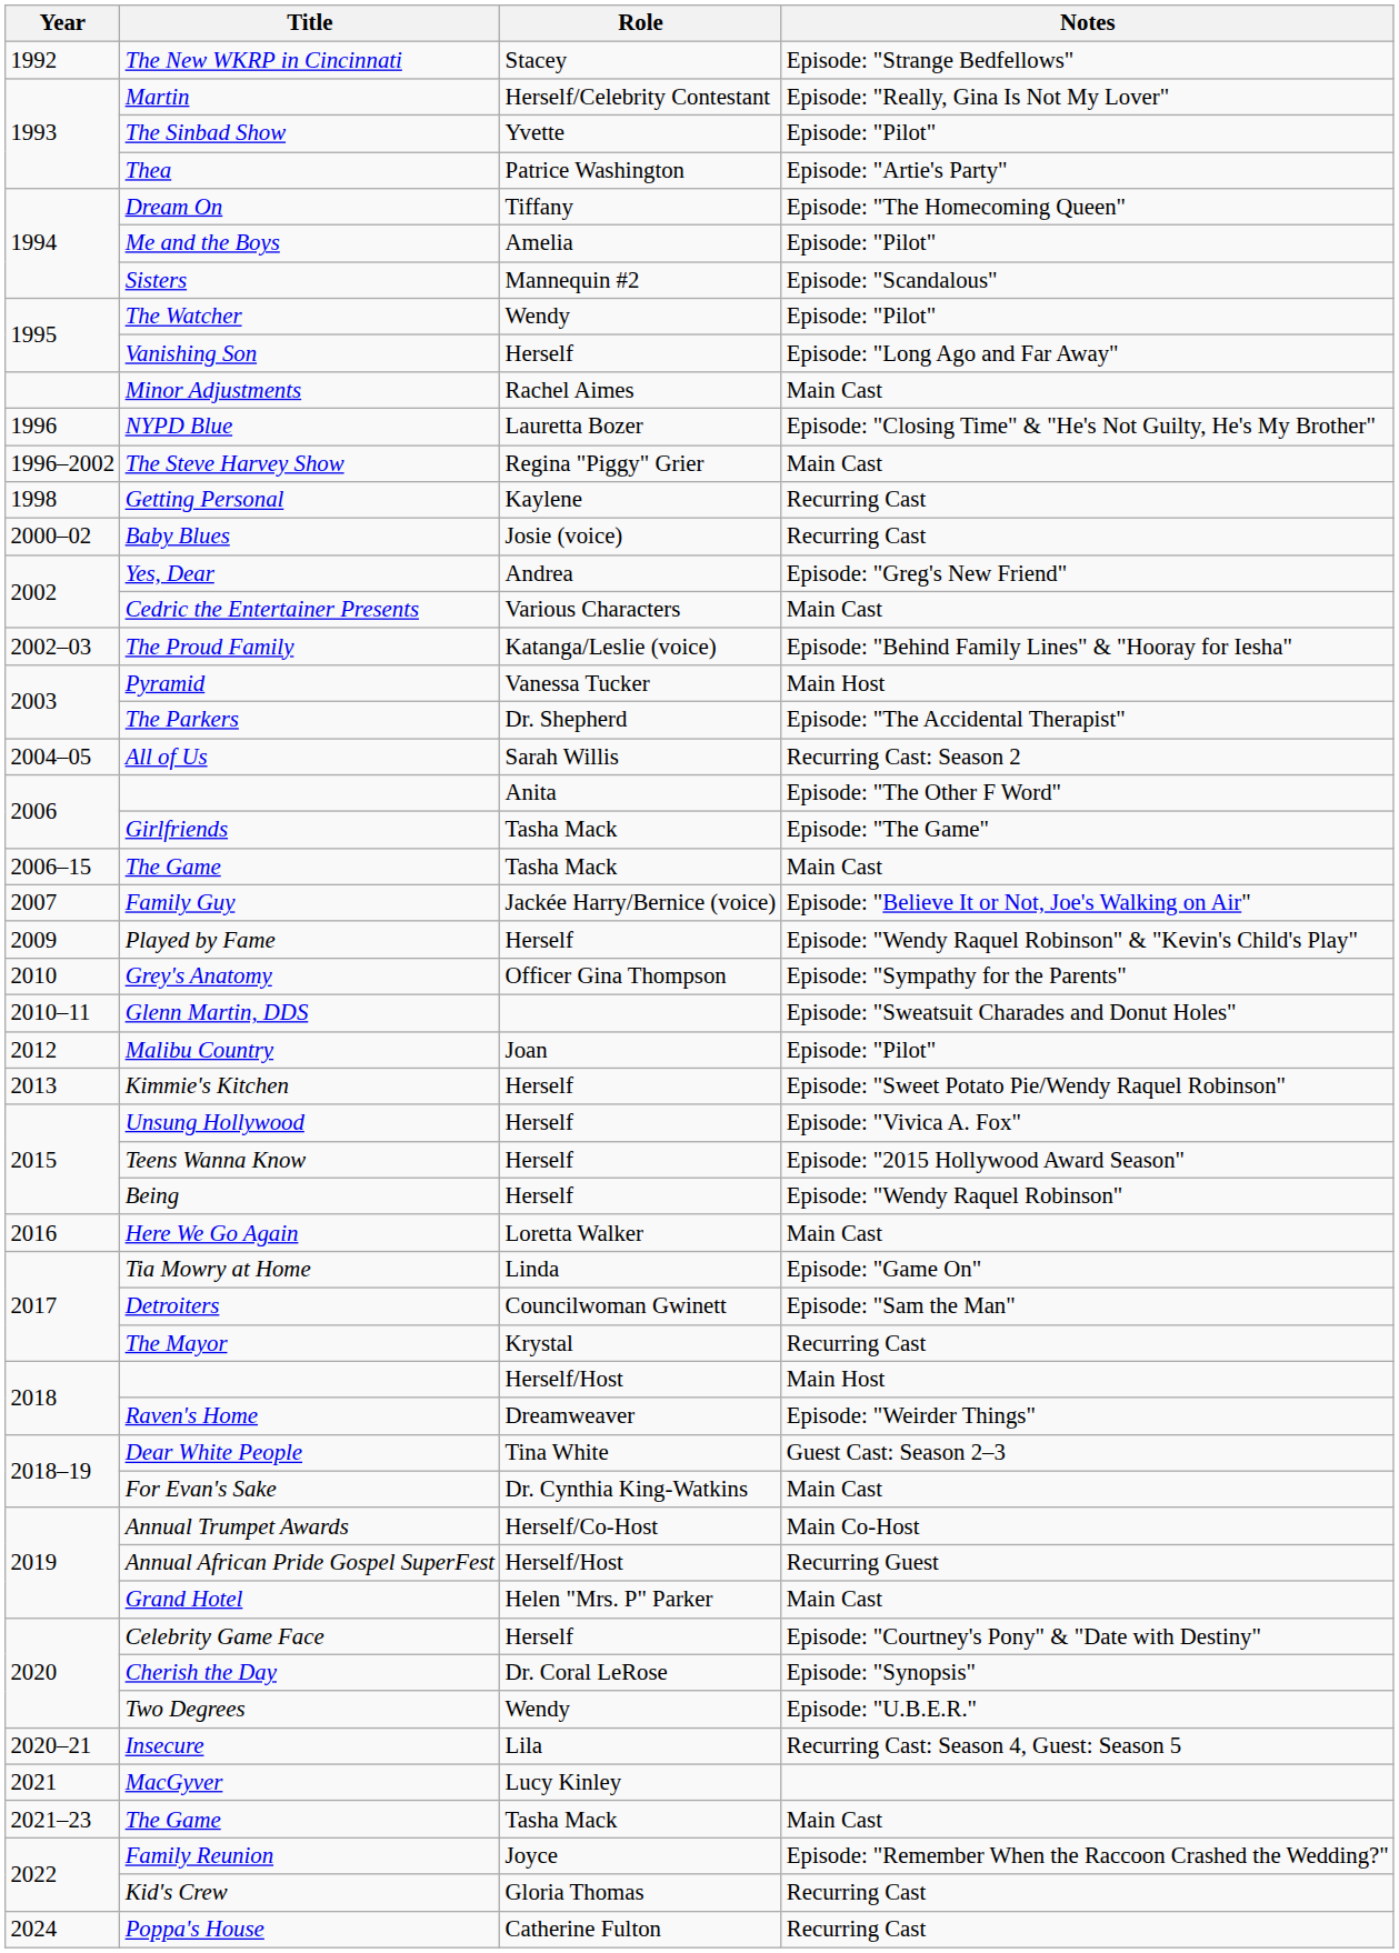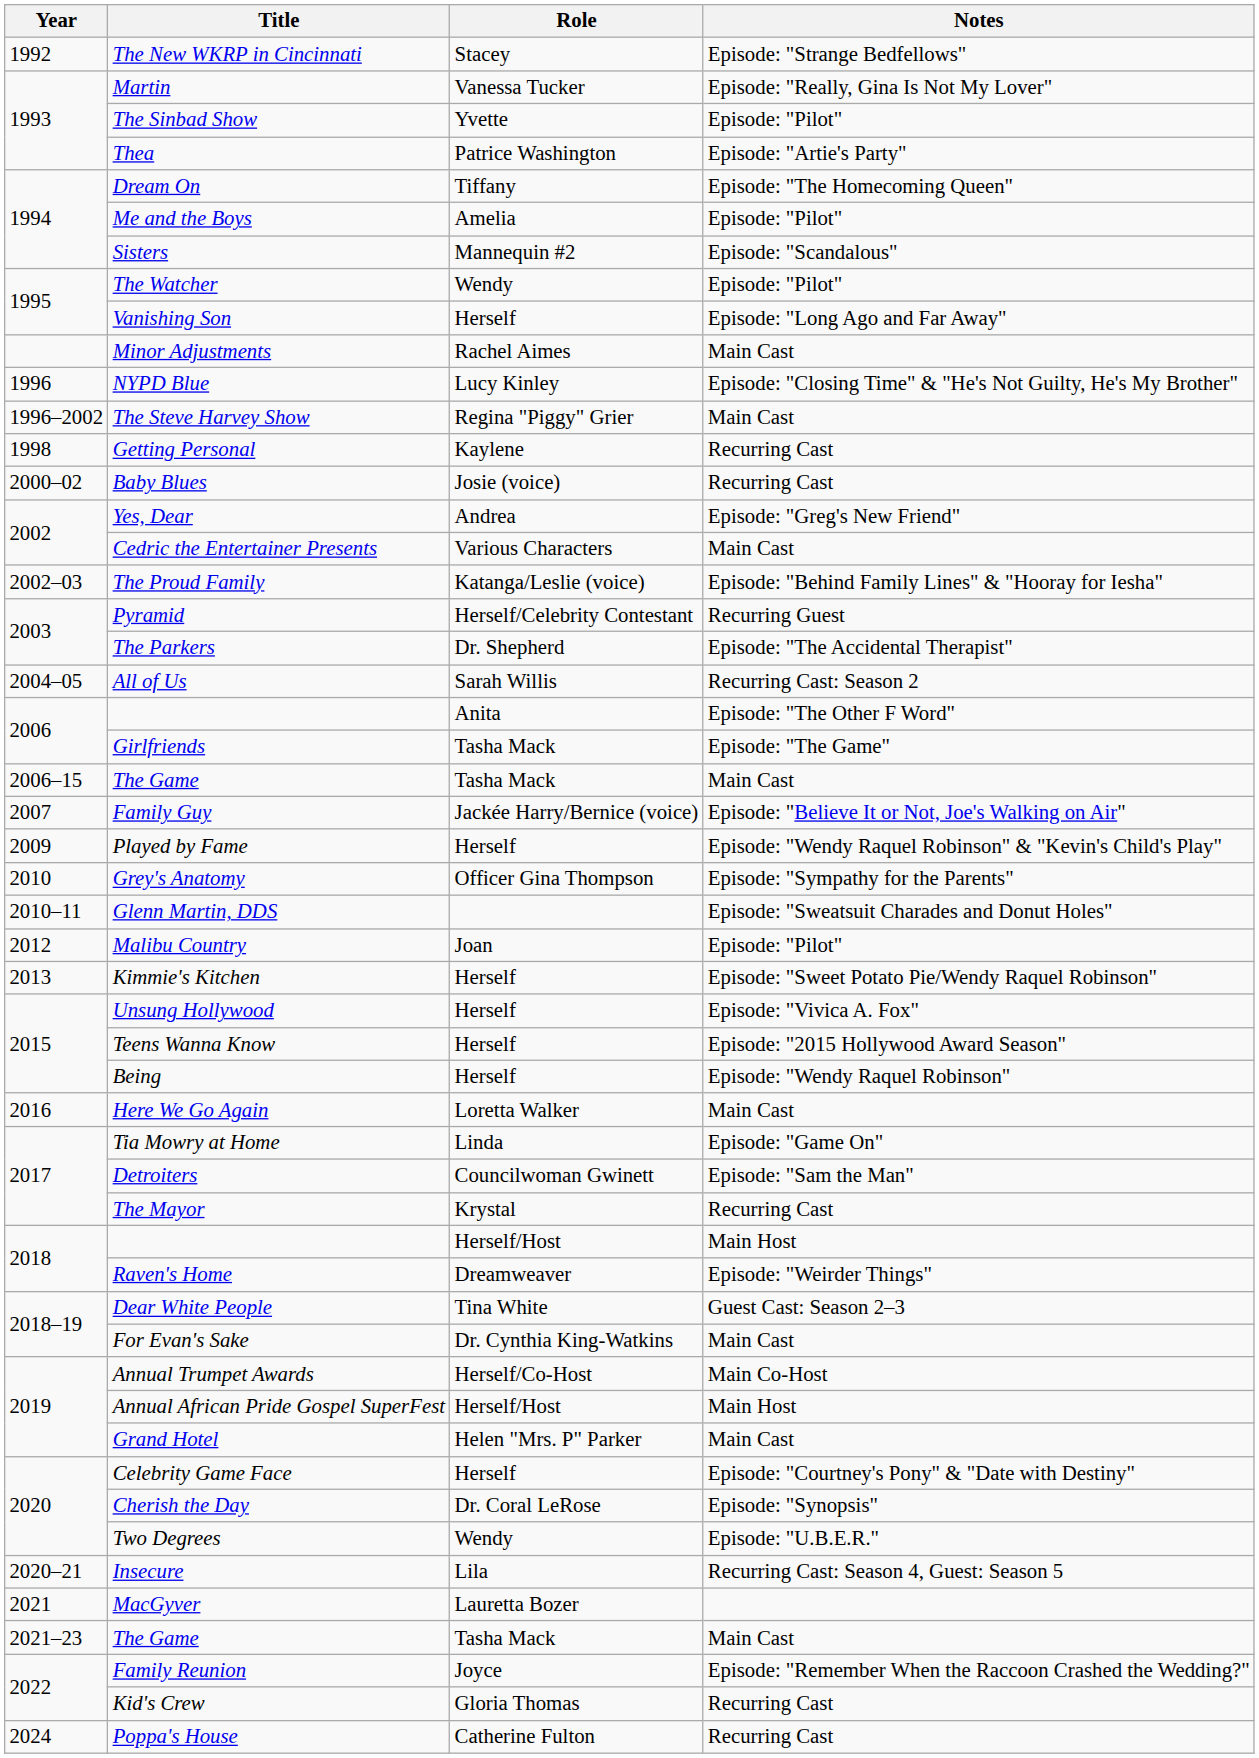 <table class="wikitable sortable">
 <tr>
 <th>Year</th>
 <th>Title</th>
 <th>Role</th>
 <th>Notes</th>
 </tr>
 <tr>
 <td>1992</td>
 <td><em><a href='#'>The New WKRP in Cincinnati</a></em></td>
 <td>Stacey</td>
 <td>Episode: "Strange Bedfellows"</td>
 </tr>
 <tr>
 <td rowspan=3>1993</td>
 <td><em><a href='#'>Martin</a></em></td>
-<td>Herself/Celebrity Contestant</td>
+<td>Vanessa Tucker</td>
 <td>Episode: "Really, Gina Is Not My Lover"</td>
 </tr>
 <tr>
 <td><em><a href='#'>The Sinbad Show</a></em></td>
 <td>Yvette</td>
 <td>Episode: "Pilot"</td>
 </tr>
 <tr>
 <td><em><a href='#'>Thea</a></em></td>
 <td>Patrice Washington</td>
 <td>Episode: "Artie's Party"</td>
 </tr>
 <tr>
 <td rowspan=3>1994</td>
 <td><em><a href='#'>Dream On</a></em></td>
 <td>Tiffany</td>
 <td>Episode: "The Homecoming Queen"</td>
 </tr>
 <tr>
 <td><em><a href='#'>Me and the Boys</a></em></td>
 <td>Amelia</td>
 <td>Episode: "Pilot"</td>
 </tr>
 <tr>
 <td><em><a href='#'>Sisters</a></em></td>
 <td>Mannequin #2</td>
 <td>Episode: "Scandalous"</td>
 </tr>
 <tr>
 <td rowspan=2>1995</td>
 <td><em><a href='#'>The Watcher</a></em></td>
 <td>Wendy</td>
 <td>Episode: "Pilot"</td>
 </tr>
 <tr>
 <td><em><a href='#'>Vanishing Son</a></em></td>
 <td>Herself</td>
 <td>Episode: "Long Ago and Far Away"</td>
 </tr>
 <tr>
 <td></td>
 <td><em><a href='#'>Minor Adjustments</a></em></td>
 <td>Rachel Aimes</td>
 <td>Main Cast</td>
 </tr>
 <tr>
 <td>1996</td>
 <td><em><a href='#'>NYPD Blue</a></em></td>
-<td>Lauretta Bozer </td>
+<td>Lucy Kinley</td>
 <td>Episode: "Closing Time" & "He's Not Guilty, He's My Brother"</td>
 </tr>
 <tr>
 <td>1996–2002</td>
 <td><em><a href='#'>The Steve Harvey Show</a></em></td>
 <td>Regina "Piggy" Grier</td>
 <td>Main Cast</td>
 </tr>
 <tr>
 <td>1998</td>
 <td><em><a href='#'>Getting Personal</a></em></td>
 <td>Kaylene</td>
 <td>Recurring Cast</td>
 </tr>
 <tr>
 <td>2000–02</td>
 <td><em><a href='#'>Baby Blues</a></em></td>
 <td>Josie (voice)</td>
 <td>Recurring Cast</td>
 </tr>
 <tr>
 <td rowspan=2>2002</td>
 <td><em><a href='#'>Yes, Dear</a></em></td>
 <td>Andrea</td>
 <td>Episode: "Greg's New Friend"</td>
 </tr>
 <tr>
 <td><em><a href='#'>Cedric the Entertainer Presents</a></em></td>
 <td>Various Characters</td>
 <td>Main Cast</td>
 </tr>
 <tr>
 <td>2002–03</td>
 <td><em><a href='#'>The Proud Family</a></em></td>
 <td>Katanga/Leslie (voice)</td>
 <td>Episode: "Behind Family Lines" & "Hooray for Iesha"</td>
 </tr>
 <tr>
 <td rowspan=2>2003</td>
 <td><em><a href='#'>Pyramid</a></em></td>
-<td>Vanessa Tucker</td>
-<td>Main Host</td>
+<td>Herself/Celebrity Contestant</td>
+<td>Recurring Guest</td>
 </tr>
 <tr>
 <td><em><a href='#'>The Parkers</a></em></td>
 <td>Dr. Shepherd</td>
 <td>Episode: "The Accidental Therapist"</td>
 </tr>
 <tr>
 <td>2004–05</td>
 <td><em><a href='#'>All of Us</a></em></td>
 <td>Sarah Willis</td>
 <td>Recurring Cast: Season 2</td>
 </tr>
 <tr>
 <td rowspan=2>2006</td>
 <td></td>
 <td>Anita</td>
 <td>Episode: "The Other F Word"</td>
 </tr>
 <tr>
 <td><em><a href='#'>Girlfriends</a></em></td>
 <td>Tasha Mack</td>
 <td>Episode: "The Game"</td>
 </tr>
 <tr>
 <td>2006–15</td>
 <td><em><a href='#'>The Game</a></em></td>
 <td>Tasha Mack</td>
 <td>Main Cast</td>
 </tr>
 <tr>
 <td>2007</td>
 <td><em><a href='#'>Family Guy</a></em></td>
 <td>Jackée Harry/Bernice (voice)</td>
 <td>Episode: "<a href='#'>Believe It or Not, Joe's Walking on Air</a>"</td>
 </tr>
 <tr>
 <td>2009</td>
 <td><em>Played by Fame</em></td>
 <td>Herself</td>
 <td>Episode: "Wendy Raquel Robinson" & "Kevin's Child's Play"</td>
 </tr>
 <tr>
 <td>2010</td>
 <td><em><a href='#'>Grey's Anatomy</a></em></td>
 <td>Officer Gina Thompson</td>
 <td>Episode: "Sympathy for the Parents"</td>
 </tr>
 <tr>
 <td>2010–11</td>
 <td><em><a href='#'>Glenn Martin, DDS</a></em></td>
 <td></td>
 <td>Episode: "Sweatsuit Charades and Donut Holes"</td>
 </tr>
 <tr>
 <td>2012</td>
 <td><em><a href='#'>Malibu Country</a></em></td>
 <td>Joan</td>
 <td>Episode: "Pilot"</td>
 </tr>
 <tr>
 <td>2013</td>
 <td><em>Kimmie's Kitchen</em></td>
 <td>Herself</td>
 <td>Episode: "Sweet Potato Pie/Wendy Raquel Robinson"</td>
 </tr>
 <tr>
 <td rowspan=3>2015</td>
 <td><em><a href='#'>Unsung Hollywood</a></em></td>
 <td>Herself</td>
 <td>Episode: "Vivica A. Fox"</td>
 </tr>
 <tr>
 <td><em>Teens Wanna Know</em></td>
 <td>Herself</td>
 <td>Episode: "2015 Hollywood Award Season"</td>
 </tr>
 <tr>
 <td><em>Being</em></td>
 <td>Herself</td>
 <td>Episode: "Wendy Raquel Robinson"</td>
 </tr>
 <tr>
 <td>2016</td>
 <td><em><a href='#'>Here We Go Again</a></em></td>
 <td>Loretta Walker</td>
 <td>Main Cast</td>
 </tr>
 <tr>
 <td rowspan=3>2017</td>
 <td><em>Tia Mowry at Home</em></td>
 <td>Linda</td>
 <td>Episode: "Game On"</td>
 </tr>
 <tr>
 <td><em><a href='#'>Detroiters</a></em></td>
 <td>Councilwoman Gwinett</td>
 <td>Episode: "Sam the Man"</td>
 </tr>
 <tr>
 <td><em><a href='#'>The Mayor</a></em></td>
 <td>Krystal</td>
 <td>Recurring Cast</td>
 </tr>
 <tr>
 <td rowspan=2>2018</td>
 <td></td>
 <td>Herself/Host</td>
 <td>Main Host</td>
 </tr>
 <tr>
 <td><em><a href='#'>Raven's Home</a></em></td>
 <td>Dreamweaver</td>
 <td>Episode: "Weirder Things"</td>
 </tr>
 <tr>
 <td rowspan=2>2018–19</td>
 <td><em><a href='#'>Dear White People</a></em></td>
 <td>Tina White</td>
 <td>Guest Cast: Season 2–3</td>
 </tr>
 <tr>
 <td><em>For Evan's Sake</em></td>
 <td>Dr. Cynthia King-Watkins</td>
 <td>Main Cast</td>
 </tr>
 <tr>
 <td rowspan=3>2019</td>
 <td><em>Annual Trumpet Awards</em></td>
 <td>Herself/Co-Host</td>
 <td>Main Co-Host</td>
 </tr>
 <tr>
 <td><em>Annual African Pride Gospel SuperFest</em></td>
 <td>Herself/Host</td>
-<td>Recurring Guest</td>
+<td>Main Host</td>
 </tr>
 <tr>
 <td><em><a href='#'>Grand Hotel</a></em></td>
 <td>Helen "Mrs. P" Parker</td>
 <td>Main Cast</td>
 </tr>
 <tr>
 <td rowspan=3>2020</td>
 <td><em>Celebrity Game Face</em></td>
 <td>Herself</td>
 <td>Episode: "Courtney's Pony" & "Date with Destiny"</td>
 </tr>
 <tr>
 <td><em><a href='#'>Cherish the Day</a></em></td>
 <td>Dr. Coral LeRose</td>
 <td>Episode: "Synopsis"</td>
 </tr>
 <tr>
 <td><em>Two Degrees</em></td>
 <td>Wendy</td>
 <td>Episode: "U.B.E.R."</td>
 </tr>
 <tr>
 <td>2020–21</td>
 <td><em><a href='#'>Insecure</a></em></td>
 <td>Lila</td>
 <td>Recurring Cast: Season 4, Guest: Season 5</td>
 </tr>
 <tr>
 <td>2021</td>
 <td><em><a href='#'>MacGyver</a></em></td>
-<td>Lucy Kinley</td>
+<td>Lauretta Bozer </td>
 <td></td>
 </tr>
 <tr>
 <td>2021–23</td>
 <td><em><a href='#'>The Game</a></em></td>
 <td>Tasha Mack</td>
 <td>Main Cast</td>
 </tr>
 <tr>
 <td rowspan=2>2022</td>
 <td><em><a href='#'>Family Reunion</a></em></td>
 <td>Joyce</td>
 <td>Episode: "Remember When the Raccoon Crashed the Wedding?"</td>
 </tr>
 <tr>
 <td><em>Kid's Crew</em></td>
 <td>Gloria Thomas</td>
 <td>Recurring Cast</td>
 </tr>
 <tr>
 <td>2024</td>
 <td><em><a href='#'>Poppa's House</a></em></td>
 <td>Catherine Fulton</td>
 <td>Recurring Cast</td>
 </tr>
 </table>
